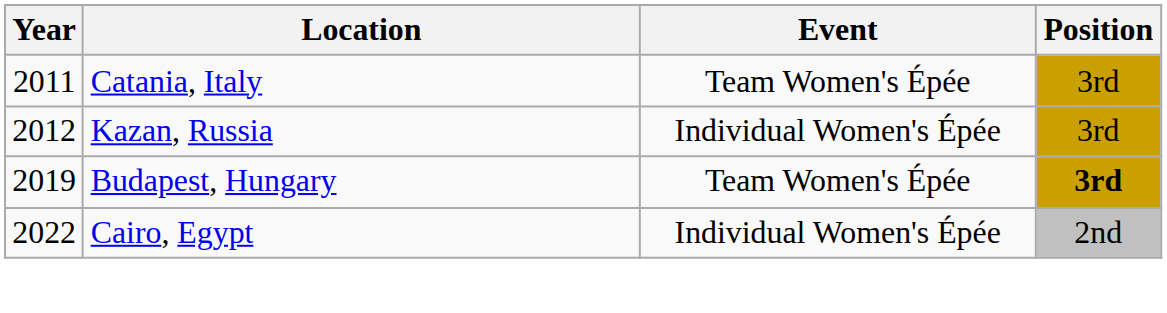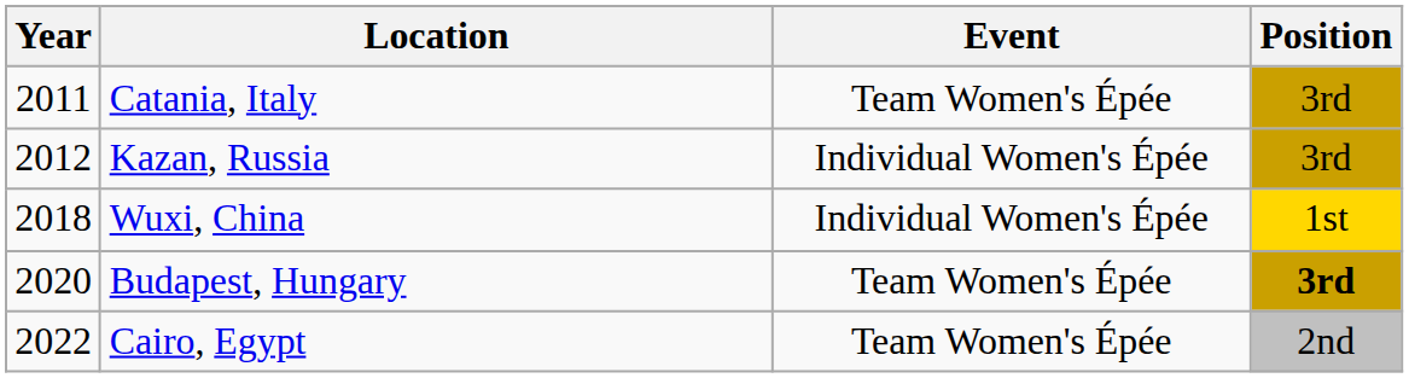 <table class="wikitable" style="text-align:center;">
 <tr>
 <th>Year</th>
 <th style="width:17em">Location</th>
 <th style="width:12em">Event</th>
 <th>Position</th>
 </tr>
 <tr>
 <td>2011</td>
 <td rowspan="1" align="left"> <a href='#'>Catania</a>, <a href='#'>Italy</a></td>
 <td>Team Women's Épée</td>
 <td bgcolor="caramel">3rd</td>
 </tr>
 <tr>
 <td>2012</td>
 <td rowspan="1" align="left"> <a href='#'>Kazan</a>, <a href='#'>Russia</a></td>
 <td>Individual Women's Épée</td>
 <td bgcolor="caramel">3rd</td>
 </tr>
 <tr>
-<td>2019</td>
+<td>2018</td>
+<td rowspan="1" align="left"> <a href='#'>Wuxi</a>, <a href='#'>China</a></td>
+<td>Individual Women's Épée</td>
+<td bgcolor="gold">1st</td>
+</tr>
+<tr>
+<td>2020</td>
 <td rowspan="1" align="left"> <a href='#'>Budapest</a>, <a href='#'>Hungary</a></td>
 <td>Team Women's Épée</td>
 <td bgcolor="caramel"><strong>3rd</strong></td>
 </tr>
 <tr>
 <td>2022</td>
 <td rowspan="1" align="left"> <a href='#'>Cairo</a>, <a href='#'>Egypt</a></td>
-<td>Individual Women's Épée</td>
+<td>Team Women's Épée</td>
 <td bgcolor="silver">2nd</td>
 </tr>
 </table>
